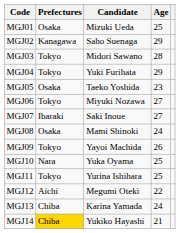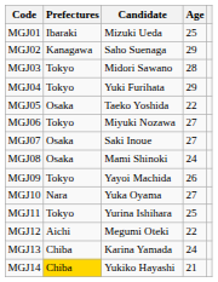 <table class="wikitable sortable" style="font-size: 90%;">
 <tr>
 <th class=unsortable><span><strong>Code</strong></span></th>
 <th><span>Prefectures</span></th>
 <th width="100"><span>Candidate </span></th>
 <th><span>Age</span></th>
 <th><span></span></th>
 </tr>
 <tr>
 <td>MGJ01</td>
-<td>Osaka</td>
+<td>Ibaraki</td>
 <td>Mizuki Ueda</td>
 <td>25</td>
 <td></td>
 </tr>
 <tr>
 <td>MGJ02</td>
 <td>Kanagawa</td>
 <td>Saho Suenaga</td>
 <td>29</td>
 <td></td>
 </tr>
 <tr>
 <td>MGJ03</td>
 <td>Tokyo</td>
 <td>Midori Sawano</td>
 <td>28</td>
 <td></td>
 </tr>
 <tr>
 <td>MGJ04</td>
 <td>Tokyo</td>
 <td>Yuki Furihata</td>
 <td>29</td>
 <td></td>
 </tr>
 <tr>
 <td>MGJ05</td>
 <td>Osaka</td>
 <td>Taeko Yoshida</td>
-<td>23</td>
+<td>22</td>
 <td></td>
 </tr>
 <tr>
 <td>MGJ06</td>
 <td>Tokyo</td>
 <td>Miyuki Nozawa</td>
 <td>27</td>
 <td></td>
 </tr>
 <tr>
 <td>MGJ07</td>
-<td>Ibaraki</td>
+<td>Osaka</td>
 <td>Saki Inoue</td>
 <td>27</td>
 <td></td>
 </tr>
 <tr>
 <td>MGJ08</td>
 <td>Osaka</td>
 <td>Mami Shinoki</td>
 <td>24</td>
 <td></td>
 </tr>
 <tr>
 <td>MGJ09</td>
 <td>Tokyo</td>
 <td>Yayoi Machida</td>
 <td>26</td>
 <td></td>
 </tr>
 <tr>
 <td>MGJ10</td>
 <td>Nara</td>
 <td>Yuka Oyama</td>
-<td>25</td>
+<td>27</td>
 <td></td>
 </tr>
 <tr>
 <td>MGJ11</td>
 <td>Tokyo</td>
 <td>Yurina Ishihara</td>
 <td>25</td>
 <td></td>
 </tr>
 <tr>
 <td>MGJ12</td>
 <td>Aichi</td>
 <td>Megumi Oteki</td>
 <td>22</td>
 <td></td>
 </tr>
 <tr>
 <td>MGJ13</td>
 <td>Chiba</td>
 <td>Karina Yamada</td>
 <td>24</td>
 <td></td>
 </tr>
 <tr>
 <td>MGJ14</td>
 <td style="background: gold;">Chiba</td>
 <td>Yukiko Hayashi</td>
 <td>21</td>
 <td></td>
 </tr>
 </table>
